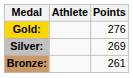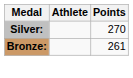 <table class="wikitable">
 <tr>
 <th>Medal</th>
 <th>Athlete</th>
 <th>Points</th>
 </tr>
 <tr>
-<td style="text-align:center;background-color:gold;"><strong>Gold:</strong></td>
-<td></td>
-<td align="right">276</td>
-</tr>
-<tr>
 <td style="text-align:center;background-color:silver;"><strong>Silver:</strong></td>
 <td></td>
-<td align="right">269</td>
+<td align="right">270</td>
 </tr>
 <tr>
 <td style="text-align:center;background-color:#CC9966;"><strong>Bronze:</strong></td>
 <td></td>
 <td align="right">261</td>
 </tr>
 </table>
